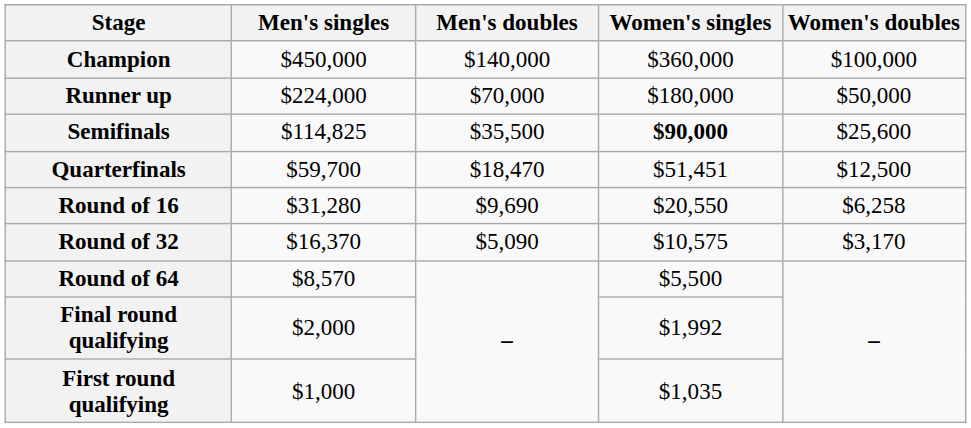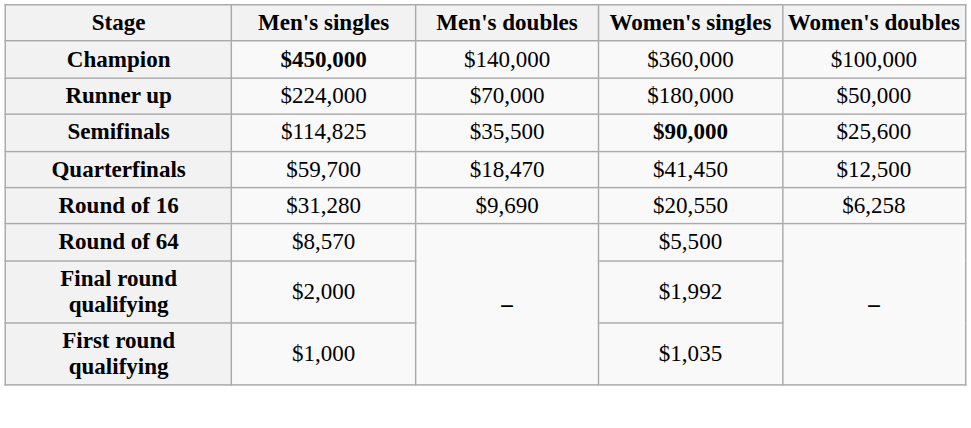 <table class="wikitable" style="margin: auto;">
 <tr style="background:#d1e4fd;">
 <th style="width:150px;">Stage</th>
 <th style="width:120px;">Men's singles</th>
 <th style="width:120px;">Men's doubles</th>
 <th style="width:120px;">Women's singles</th>
 <th style="width:120px;">Women's doubles</th>
 </tr>
 <tr style="text-align:center;">
 <th>Champion</th>
-<td>$450,000</td>
+<td><strong>$450,000</strong></td>
 <td>$140,000</td>
 <td>$360,000</td>
 <td>$100,000</td>
 </tr>
 <tr style="text-align:center;">
 <th>Runner up</th>
 <td>$224,000</td>
 <td>$70,000</td>
 <td>$180,000</td>
 <td>$50,000</td>
 </tr>
 <tr style="text-align:center;">
 <th>Semifinals</th>
 <td>$114,825</td>
 <td>$35,500</td>
 <td><strong>$90,000</strong></td>
 <td>$25,600</td>
 </tr>
 <tr style="text-align:center;">
 <th>Quarterfinals</th>
 <td>$59,700</td>
 <td>$18,470</td>
-<td>$51,451</td>
+<td>$41,450</td>
 <td>$12,500</td>
 </tr>
 <tr style="text-align:center;">
 <th>Round of 16</th>
 <td>$31,280</td>
 <td>$9,690</td>
 <td>$20,550</td>
 <td>$6,258</td>
-</tr>
-<tr style="text-align:center;">
-<th>Round of 32</th>
-<td>$16,370</td>
-<td>$5,090</td>
-<td>$10,575</td>
-<td>$3,170</td>
 </tr>
 <tr style="text-align:center;">
 <th>Round of 64</th>
 <td>$8,570</td>
 <td rowspan=4><strong>–</strong></td>
 <td>$5,500</td>
 <td rowspan=4><strong>–</strong></td>
 </tr>
 <tr style="text-align:center;">
 <th>Final round qualifying</th>
 <td>$2,000</td>
 <td>$1,992</td>
 </tr>
 <tr style="text-align:center;">
 <th>First round qualifying</th>
 <td>$1,000</td>
 <td>$1,035</td>
 </tr>
 </table>
